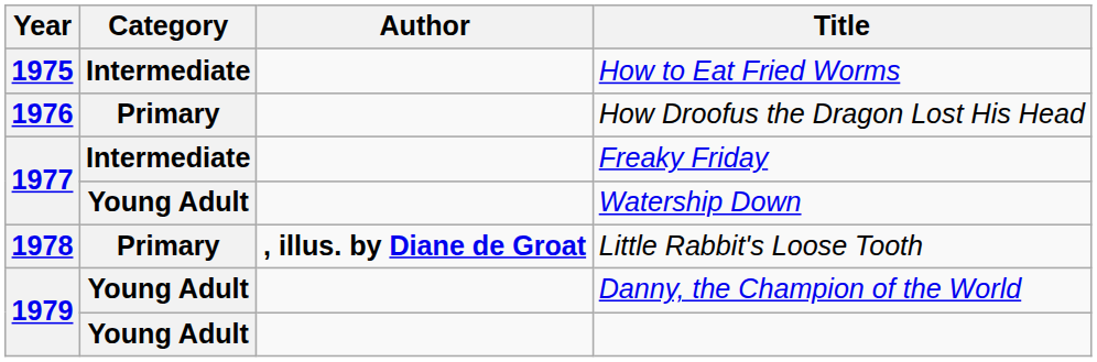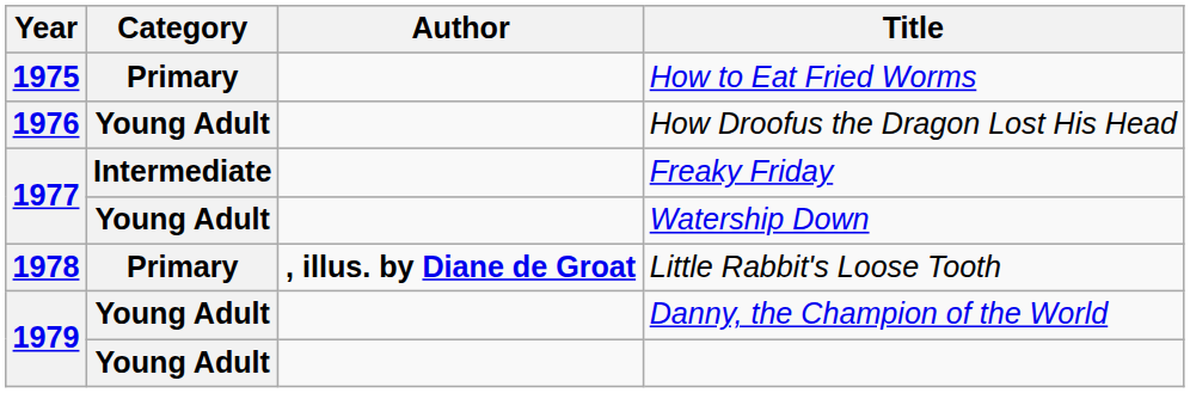 <table class="wikitable sortable mw-collapsible">
 <tr>
 <th>Year</th>
 <th>Category</th>
 <th>Author</th>
 <th>Title</th>
 </tr>
 <tr>
 <th><a href='#'>1975</a></th>
-<th>Intermediate</th>
+<th>Primary</th>
 <td></td>
 <td><em><a href='#'>How to Eat Fried Worms</a></em></td>
 </tr>
 <tr>
 <th><a href='#'>1976</a></th>
-<th>Primary</th>
+<th>Young Adult</th>
 <td></td>
 <td><em>How Droofus the Dragon Lost His Head</em></td>
 </tr>
 <tr>
 <th rowspan="2"><a href='#'>1977</a></th>
 <th>Intermediate</th>
 <td></td>
 <td><em><a href='#'>Freaky Friday</a></em></td>
 </tr>
 <tr>
 <th>Young Adult</th>
 <td></td>
 <td><em><a href='#'>Watership Down</a></em></td>
 </tr>
 <tr>
 <th><a href='#'>1978</a></th>
 <th>Primary</th>
 <td><strong>,  illus. by <a href='#'>Diane de Groat</a></strong></td>
 <td><em>Little Rabbit's Loose Tooth</em></td>
 </tr>
 <tr>
 <th rowspan="2"><a href='#'>1979</a></th>
 <th>Young Adult</th>
 <td></td>
 <td><em><a href='#'>Danny, the Champion of the World</a></em></td>
 </tr>
 <tr>
 <th>Young Adult</th>
 <td></td>
 <td><em></em></td>
 </tr>
 </table>
